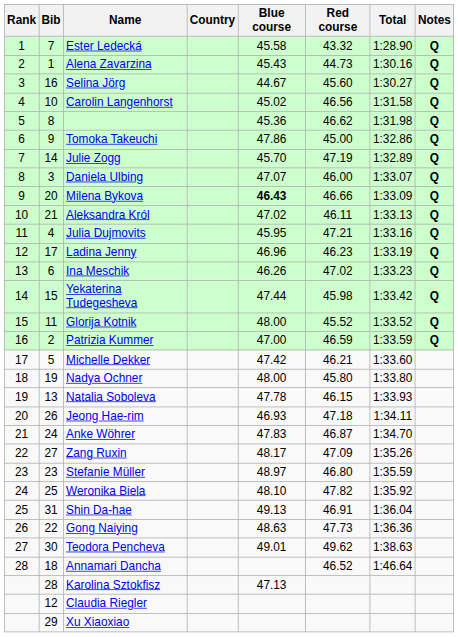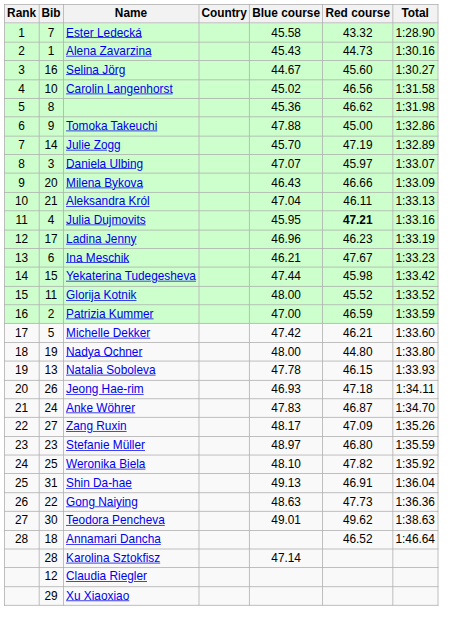 <table class="wikitable sortable" style="text-align:center">
 <tr>
 <th>Rank</th>
 <th>Bib</th>
 <th>Name</th>
 <th>Country</th>
 <th>Blue course</th>
 <th>Red course</th>
 <th>Total</th>
-<th>Notes</th>
 </tr>
 <tr bgcolor=#ccffcc>
 <td>1</td>
 <td>7</td>
 <td align="left"><a href='#'>Ester Ledecká</a></td>
 <td align="left"></td>
 <td>45.58</td>
 <td>43.32</td>
 <td>1:28.90</td>
-<td><strong>Q</strong></td>
 </tr>
 <tr bgcolor=#ccffcc>
 <td>2</td>
 <td>1</td>
 <td align="left"><a href='#'>Alena Zavarzina</a></td>
 <td align="left"></td>
 <td>45.43</td>
 <td>44.73</td>
 <td>1:30.16</td>
-<td><strong>Q</strong></td>
 </tr>
 <tr bgcolor=#ccffcc>
 <td>3</td>
 <td>16</td>
 <td align="left"><a href='#'>Selina Jörg</a></td>
 <td align="left"></td>
 <td>44.67</td>
 <td>45.60</td>
 <td>1:30.27</td>
-<td><strong>Q</strong></td>
 </tr>
 <tr bgcolor=#ccffcc>
 <td>4</td>
 <td>10</td>
 <td align="left"><a href='#'>Carolin Langenhorst</a></td>
 <td align="left"></td>
 <td>45.02</td>
 <td>46.56</td>
 <td>1:31.58</td>
-<td><strong>Q</strong></td>
 </tr>
 <tr bgcolor=#ccffcc>
 <td>5</td>
 <td>8</td>
 <td align="left"></td>
 <td align="left"></td>
 <td>45.36</td>
 <td>46.62</td>
 <td>1:31.98</td>
-<td><strong>Q</strong></td>
 </tr>
 <tr bgcolor=#ccffcc>
 <td>6</td>
 <td>9</td>
 <td align="left"><a href='#'>Tomoka Takeuchi</a></td>
 <td align="left"></td>
-<td>47.86</td>
+<td>47.88</td>
 <td>45.00</td>
 <td>1:32.86</td>
-<td><strong>Q</strong></td>
 </tr>
 <tr bgcolor=#ccffcc>
 <td>7</td>
 <td>14</td>
 <td align="left"><a href='#'>Julie Zogg</a></td>
 <td align="left"></td>
 <td>45.70</td>
 <td>47.19</td>
 <td>1:32.89</td>
-<td><strong>Q</strong></td>
 </tr>
 <tr bgcolor=#ccffcc>
 <td>8</td>
 <td>3</td>
 <td align="left"><a href='#'>Daniela Ulbing</a></td>
 <td align="left"></td>
 <td>47.07</td>
-<td>46.00</td>
+<td>45.97</td>
 <td>1:33.07</td>
-<td><strong>Q</strong></td>
 </tr>
 <tr bgcolor=#ccffcc>
 <td>9</td>
 <td>20</td>
 <td align="left"><a href='#'>Milena Bykova</a></td>
 <td align="left"></td>
-<td><strong>46.43</strong></td>
+<td>46.43</td>
 <td>46.66</td>
 <td>1:33.09</td>
-<td><strong>Q</strong></td>
 </tr>
 <tr bgcolor=#ccffcc>
 <td>10</td>
 <td>21</td>
 <td align="left"><a href='#'>Aleksandra Król</a></td>
 <td align="left"></td>
-<td>47.02</td>
+<td>47.04</td>
 <td>46.11</td>
 <td>1:33.13</td>
-<td><strong>Q</strong></td>
 </tr>
 <tr bgcolor=#ccffcc>
 <td>11</td>
 <td>4</td>
 <td align="left"><a href='#'>Julia Dujmovits</a></td>
 <td align="left"></td>
 <td>45.95</td>
-<td>47.21</td>
+<td><strong>47.21</strong></td>
 <td>1:33.16</td>
-<td><strong>Q</strong></td>
 </tr>
 <tr bgcolor=#ccffcc>
 <td>12</td>
 <td>17</td>
 <td align="left"><a href='#'>Ladina Jenny</a></td>
 <td align="left"></td>
 <td>46.96</td>
 <td>46.23</td>
 <td>1:33.19</td>
-<td><strong>Q</strong></td>
 </tr>
 <tr bgcolor=#ccffcc>
 <td>13</td>
 <td>6</td>
 <td align="left"><a href='#'>Ina Meschik</a></td>
 <td align="left"></td>
-<td>46.26</td>
-<td>47.02</td>
+<td>46.21</td>
+<td>47.67</td>
 <td>1:33.23</td>
-<td><strong>Q</strong></td>
 </tr>
 <tr bgcolor=#ccffcc>
 <td>14</td>
 <td>15</td>
 <td align="left"><a href='#'>Yekaterina Tudegesheva</a></td>
 <td align="left"></td>
 <td>47.44</td>
 <td>45.98</td>
 <td>1:33.42</td>
-<td><strong>Q</strong></td>
 </tr>
 <tr bgcolor=#ccffcc>
 <td>15</td>
 <td>11</td>
 <td align="left"><a href='#'>Glorija Kotnik</a></td>
 <td align="left"></td>
 <td>48.00</td>
 <td>45.52</td>
 <td>1:33.52</td>
-<td><strong>Q</strong></td>
 </tr>
 <tr bgcolor=#ccffcc>
 <td>16</td>
 <td>2</td>
 <td align="left"><a href='#'>Patrizia Kummer</a></td>
 <td align="left"></td>
 <td>47.00</td>
 <td>46.59</td>
 <td>1:33.59</td>
-<td><strong>Q</strong></td>
 </tr>
 <tr>
 <td>17</td>
 <td>5</td>
 <td align="left"><a href='#'>Michelle Dekker</a></td>
 <td align="left"></td>
 <td>47.42</td>
 <td>46.21</td>
 <td>1:33.60</td>
-<td></td>
 </tr>
 <tr>
 <td>18</td>
 <td>19</td>
 <td align="left"><a href='#'>Nadya Ochner</a></td>
 <td align="left"></td>
 <td>48.00</td>
-<td>45.80</td>
+<td>44.80</td>
 <td>1:33.80</td>
-<td></td>
 </tr>
 <tr>
 <td>19</td>
 <td>13</td>
 <td align="left"><a href='#'>Natalia Soboleva</a></td>
 <td align="left"></td>
 <td>47.78</td>
 <td>46.15</td>
 <td>1:33.93</td>
-<td></td>
 </tr>
 <tr>
 <td>20</td>
 <td>26</td>
 <td align="left"><a href='#'>Jeong Hae-rim</a></td>
 <td align="left"></td>
 <td>46.93</td>
 <td>47.18</td>
 <td>1:34.11</td>
-<td></td>
 </tr>
 <tr>
 <td>21</td>
 <td>24</td>
 <td align="left"><a href='#'>Anke Wöhrer</a></td>
 <td align="left"></td>
 <td>47.83</td>
 <td>46.87</td>
 <td>1:34.70</td>
-<td></td>
 </tr>
 <tr>
 <td>22</td>
 <td>27</td>
 <td align="left"><a href='#'>Zang Ruxin</a></td>
 <td align="left"></td>
 <td>48.17</td>
 <td>47.09</td>
 <td>1:35.26</td>
-<td></td>
 </tr>
 <tr>
 <td>23</td>
 <td>23</td>
 <td align="left"><a href='#'>Stefanie Müller</a></td>
 <td align="left"></td>
 <td>48.97</td>
 <td>46.80</td>
 <td>1:35.59</td>
-<td></td>
 </tr>
 <tr>
 <td>24</td>
 <td>25</td>
 <td align="left"><a href='#'>Weronika Biela</a></td>
 <td align="left"></td>
 <td>48.10</td>
 <td>47.82</td>
 <td>1:35.92</td>
-<td></td>
 </tr>
 <tr>
 <td>25</td>
 <td>31</td>
 <td align="left"><a href='#'>Shin Da-hae</a></td>
 <td align="left"></td>
 <td>49.13</td>
 <td>46.91</td>
 <td>1:36.04</td>
-<td></td>
 </tr>
 <tr>
 <td>26</td>
 <td>22</td>
 <td align="left"><a href='#'>Gong Naiying</a></td>
 <td align="left"></td>
 <td>48.63</td>
 <td>47.73</td>
 <td>1:36.36</td>
-<td></td>
 </tr>
 <tr>
 <td>27</td>
 <td>30</td>
 <td align="left"><a href='#'>Teodora Pencheva</a></td>
 <td align="left"></td>
 <td>49.01</td>
 <td>49.62</td>
 <td>1:38.63</td>
-<td></td>
 </tr>
 <tr>
 <td>28</td>
 <td>18</td>
 <td align="left"><a href='#'>Annamari Dancha</a></td>
 <td align="left"></td>
 <td></td>
 <td>46.52</td>
 <td>1:46.64</td>
-<td></td>
 </tr>
 <tr>
 <td></td>
 <td>28</td>
 <td align="left"><a href='#'>Karolina Sztokfisz</a></td>
 <td align="left"></td>
-<td>47.13</td>
-<td></td>
+<td>47.14</td>
 <td></td>
 <td></td>
 </tr>
 <tr>
 <td></td>
 <td>12</td>
 <td align="left"><a href='#'>Claudia Riegler</a></td>
 <td align="left"></td>
-<td></td>
 <td></td>
 <td></td>
 <td></td>
 </tr>
 <tr>
 <td></td>
 <td>29</td>
 <td align="left"><a href='#'>Xu Xiaoxiao</a></td>
 <td align="left"></td>
 <td></td>
 <td></td>
 <td></td>
-<td></td>
 </tr>
 </table>
